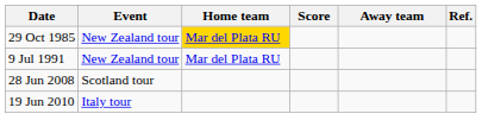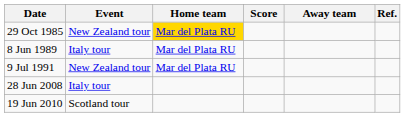 <table class="wikitable"  style="text-align:left; width:;">
 <tr>
 <th>Date</th>
 <th width= px>Event</th>
 <th width=120px>Home team</th>
 <th width=50px>Score</th>
 <th width=120px>Away team</th>
 <th>Ref.</th>
 </tr>
 <tr>
 <td>29 Oct 1985</td>
 <td><a href='#'>New Zealand tour</a></td>
 <td style="background: gold;"><a href='#'>Mar del Plata RU</a></td>
 <td></td>
 <td></td>
 <td></td>
 </tr>
 <tr>
+<td>8 Jun 1989</td>
+<td><a href='#'>Italy tour</a></td>
+<td><a href='#'>Mar del Plata RU</a></td>
+<td></td>
+<td></td>
+<td></td>
+</tr>
+<tr>
 <td>9 Jul 1991</td>
 <td><a href='#'>New Zealand tour</a></td>
 <td><a href='#'>Mar del Plata RU</a></td>
 <td></td>
 <td></td>
 <td></td>
 </tr>
 <tr>
 <td>28 Jun 2008</td>
-<td>Scotland tour</td>
+<td><a href='#'>Italy tour</a></td>
 <td></td>
 <td></td>
 <td></td>
 <td></td>
 </tr>
 <tr>
 <td>19 Jun 2010</td>
-<td><a href='#'>Italy tour</a></td>
+<td>Scotland tour</td>
 <td></td>
 <td></td>
 <td></td>
 <td></td>
 </tr>
 </table>
